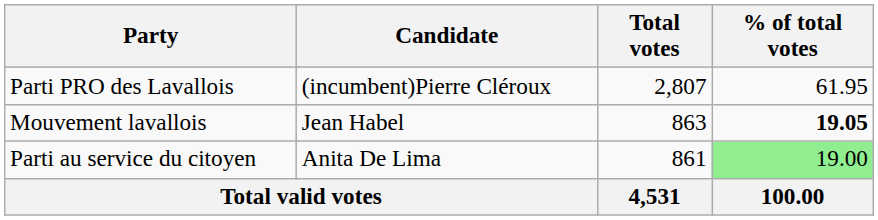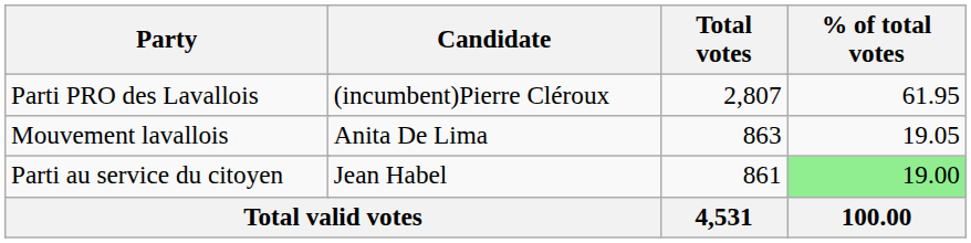 <table style="width:600px;" class="wikitable">
 <tr style="background-color:#E9E9E9">
 <th colspan="2" style="width: 200px">Party</th>
 <th colspan="1" style="width: 200px">Candidate</th>
 <th align="right">Total votes</th>
 <th align="right">% of total votes</th>
 </tr>
 <tr>
 <td colspan="2" align="left">Parti PRO des Lavallois</td>
 <td align="left">(incumbent)Pierre Cléroux</td>
 <td align="right">2,807</td>
 <td align="right">61.95</td>
 </tr>
 <tr>
 <td colspan="2" align="left">Mouvement lavallois</td>
-<td align="left">Jean Habel</td>
+<td align="left">Anita De Lima</td>
 <td align="right">863</td>
-<td align="right"><strong>19.05</strong></td>
+<td align="right">19.05</td>
 </tr>
 <tr>
 <td colspan="2" align="left">Parti au service du citoyen</td>
-<td align="left">Anita De Lima</td>
+<td align="left">Jean Habel</td>
 <td align="right">861</td>
 <td align="right" style="background: lightgreen;">19.00</td>
 </tr>
 <tr bgcolor="#EEEEEE">
 <th colspan="3"  align="left">Total valid votes</th>
 <th align="right">4,531</th>
 <th align="right">100.00</th>
 </tr>
 </table>
